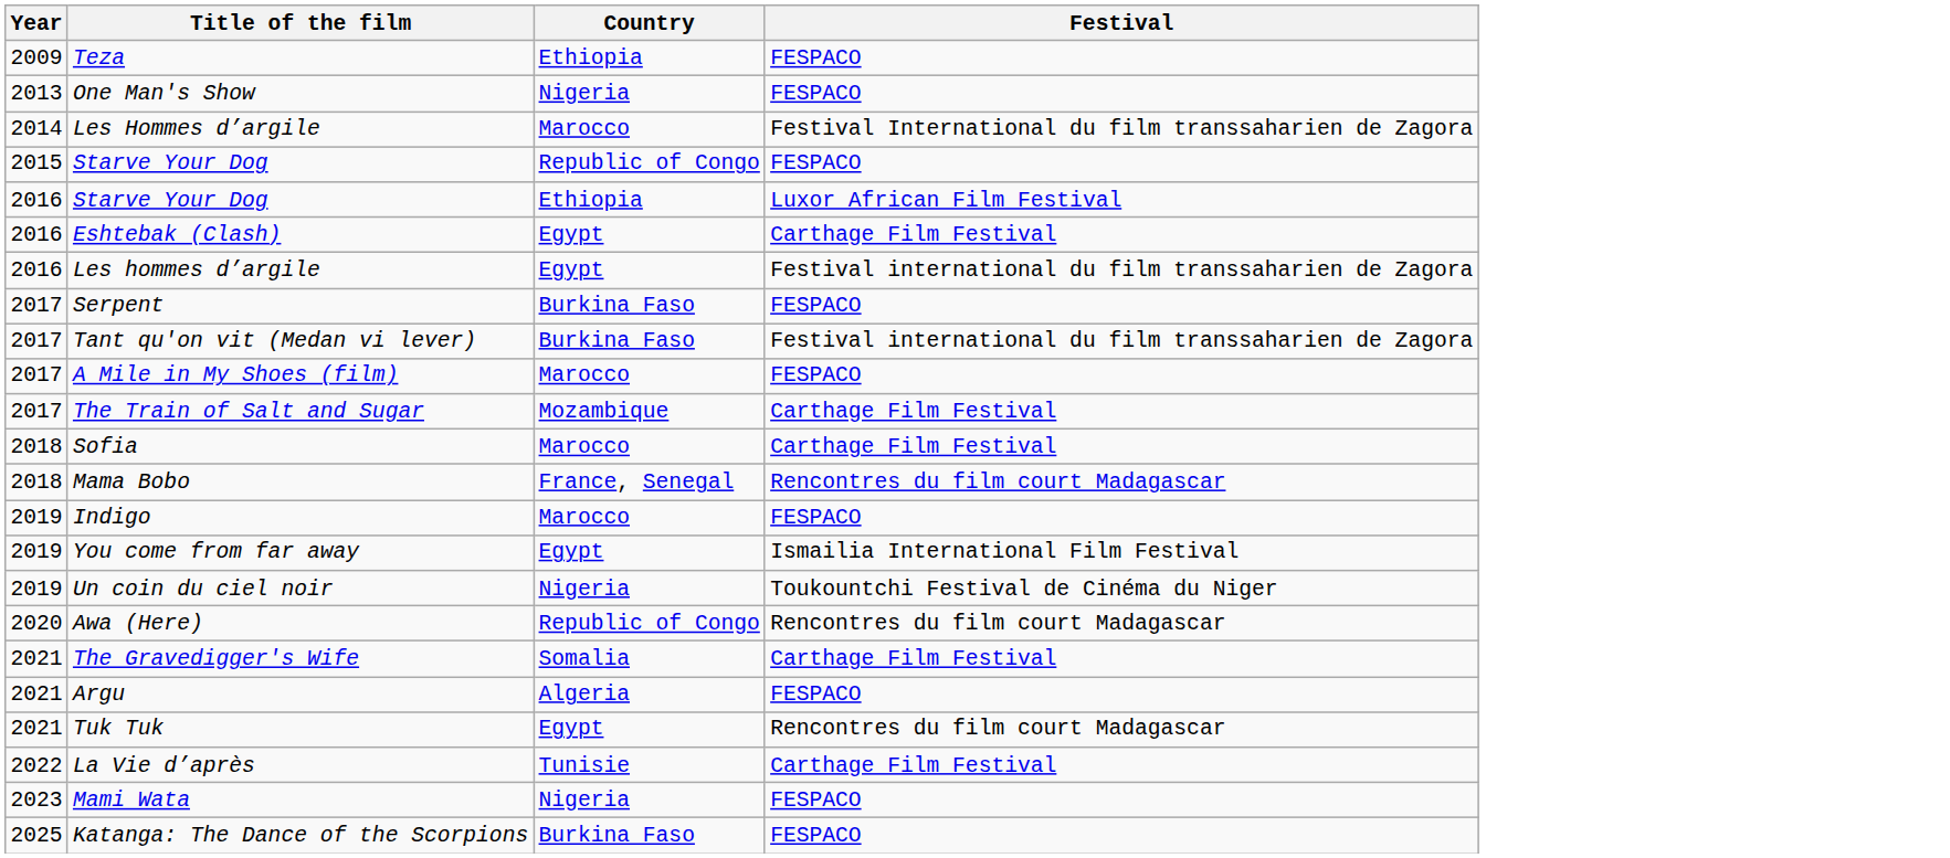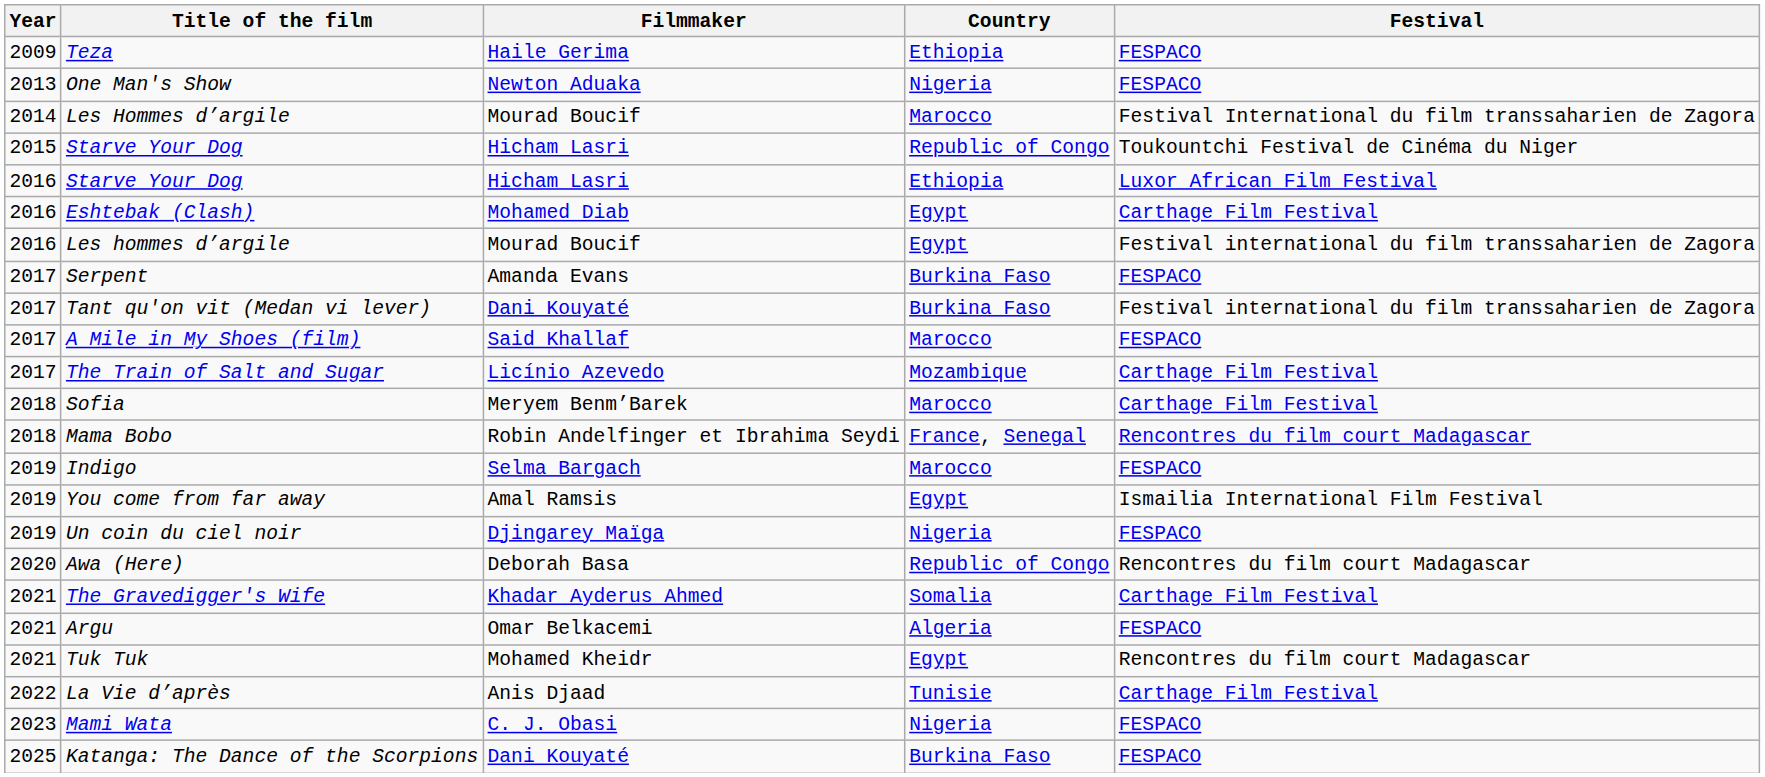 <table class="wikitable">
 <tr>
 <th>Year</th>
 <th>Title of the film</th>
+<th>Filmmaker</th>
 <th>Country</th>
 <th>Festival</th>
 </tr>
 <tr>
 <td>2009</td>
 <td><em><a href='#'>Teza</a></em></td>
+<td><a href='#'>Haile Gerima</a></td>
 <td><a href='#'>Ethiopia</a></td>
 <td><a href='#'>FESPACO</a></td>
 </tr>
 <tr>
 <td>2013</td>
 <td><em>One Man's Show</em></td>
+<td><a href='#'>Newton Aduaka</a></td>
 <td><a href='#'>Nigeria</a></td>
 <td><a href='#'>FESPACO</a></td>
 </tr>
 <tr>
 <td>2014</td>
 <td><em>Les Hommes d’argile</em></td>
+<td>Mourad Boucif</td>
 <td><a href='#'>Marocco</a></td>
 <td>Festival International du film transsaharien de Zagora</td>
 </tr>
 <tr>
 <td>2015</td>
 <td><em><a href='#'>Starve Your Dog</a></em></td>
+<td><a href='#'>Hicham Lasri</a></td>
 <td><a href='#'>Republic of Congo</a></td>
-<td><a href='#'>FESPACO</a></td>
+<td>Toukountchi Festival de Cinéma du Niger</td>
 </tr>
 <tr>
 <td>2016</td>
 <td><em><a href='#'>Starve Your Dog</a></em></td>
+<td><a href='#'>Hicham Lasri</a></td>
 <td><a href='#'>Ethiopia</a></td>
 <td><a href='#'>Luxor African Film Festival</a></td>
 </tr>
 <tr>
 <td>2016</td>
 <td><em><a href='#'>Eshtebak (Clash)</a></em></td>
+<td><a href='#'>Mohamed Diab</a></td>
 <td><a href='#'>Egypt</a></td>
 <td><a href='#'>Carthage Film Festival</a></td>
 </tr>
 <tr>
 <td>2016</td>
 <td><em>Les hommes d’argile</em></td>
+<td>Mourad Boucif</td>
 <td><a href='#'>Egypt</a></td>
 <td>Festival international du film transsaharien de Zagora</td>
 </tr>
 <tr>
 <td>2017</td>
 <td><em>Serpent</em></td>
+<td>Amanda Evans</td>
 <td><a href='#'>Burkina Faso</a></td>
 <td><a href='#'>FESPACO</a></td>
 </tr>
 <tr>
 <td>2017</td>
 <td><em>Tant qu'on vit (Medan vi lever)</em></td>
+<td><a href='#'>Dani Kouyaté</a></td>
 <td><a href='#'>Burkina Faso</a></td>
 <td>Festival international du film transsaharien de Zagora</td>
 </tr>
 <tr>
 <td>2017</td>
 <td><em><a href='#'>A Mile in My Shoes (film)</a></em></td>
+<td><a href='#'>Said Khallaf</a></td>
 <td><a href='#'>Marocco</a></td>
 <td><a href='#'>FESPACO</a></td>
 </tr>
 <tr>
 <td>2017</td>
 <td><em><a href='#'>The Train of Salt and Sugar</a></em></td>
+<td><a href='#'>Licínio Azevedo</a></td>
 <td><a href='#'>Mozambique</a></td>
 <td><a href='#'>Carthage Film Festival</a></td>
 </tr>
 <tr>
 <td>2018</td>
 <td><em>Sofia</em></td>
+<td Meryem Benm'Barek>Meryem Benm’Barek</td>
 <td><a href='#'>Marocco</a></td>
 <td><a href='#'>Carthage Film Festival</a></td>
 </tr>
 <tr>
 <td>2018</td>
 <td><em>Mama Bobo</em></td>
+<td>Robin Andelfinger et Ibrahima Seydi</td>
 <td><a href='#'>France</a>, <a href='#'>Senegal</a></td>
 <td><a href='#'>Rencontres du film court Madagascar</a></td>
 </tr>
 <tr>
 <td>2019</td>
 <td><em>Indigo</em></td>
+<td><a href='#'>Selma Bargach</a></td>
 <td><a href='#'>Marocco</a></td>
 <td><a href='#'>FESPACO</a></td>
 </tr>
 <tr>
 <td>2019</td>
 <td><em>You come from far away</em></td>
+<td>Amal Ramsis</td>
 <td><a href='#'>Egypt</a></td>
 <td>Ismailia International Film Festival</td>
 </tr>
 <tr>
 <td>2019</td>
 <td><em>Un coin du ciel noir</em></td>
+<td><a href='#'>Djingarey Maïga</a></td>
 <td><a href='#'>Nigeria</a></td>
-<td>Toukountchi Festival de Cinéma du Niger</td>
+<td><a href='#'>FESPACO</a></td>
 </tr>
 <tr>
 <td>2020</td>
 <td><em>Awa (Here)</em></td>
+<td>Deborah Basa</td>
 <td><a href='#'>Republic of Congo</a></td>
 <td>Rencontres du film court Madagascar</td>
 </tr>
 <tr>
 <td>2021</td>
 <td><em><a href='#'>The Gravedigger's Wife</a></em></td>
+<td><a href='#'>Khadar Ayderus Ahmed</a></td>
 <td><a href='#'>Somalia</a></td>
 <td><a href='#'>Carthage Film Festival</a></td>
 </tr>
 <tr>
 <td>2021</td>
 <td><em>Argu</em></td>
+<td>Omar Belkacemi</td>
 <td><a href='#'>Algeria</a></td>
 <td><a href='#'>FESPACO</a></td>
 </tr>
 <tr>
 <td>2021</td>
 <td><em>Tuk Tuk</em></td>
+<td>Mohamed Kheidr</td>
 <td><a href='#'>Egypt</a></td>
 <td>Rencontres du film court Madagascar</td>
 </tr>
 <tr>
 <td>2022</td>
 <td><em>La Vie d’après</em></td>
+<td>Anis Djaad</td>
 <td><a href='#'>Tunisie</a></td>
 <td><a href='#'>Carthage Film Festival</a></td>
 </tr>
 <tr>
 <td>2023</td>
 <td><em><a href='#'>Mami Wata</a></em></td>
+<td><a href='#'>C. J. Obasi</a></td>
 <td><a href='#'>Nigeria</a></td>
 <td><a href='#'>FESPACO</a></td>
 </tr>
 <tr>
 <td>2025</td>
 <td><em>Katanga: The Dance of the Scorpions</em></td>
+<td><a href='#'>Dani Kouyaté</a></td>
 <td><a href='#'>Burkina Faso</a></td>
 <td><a href='#'>FESPACO</a></td>
 </tr>
 </table>
